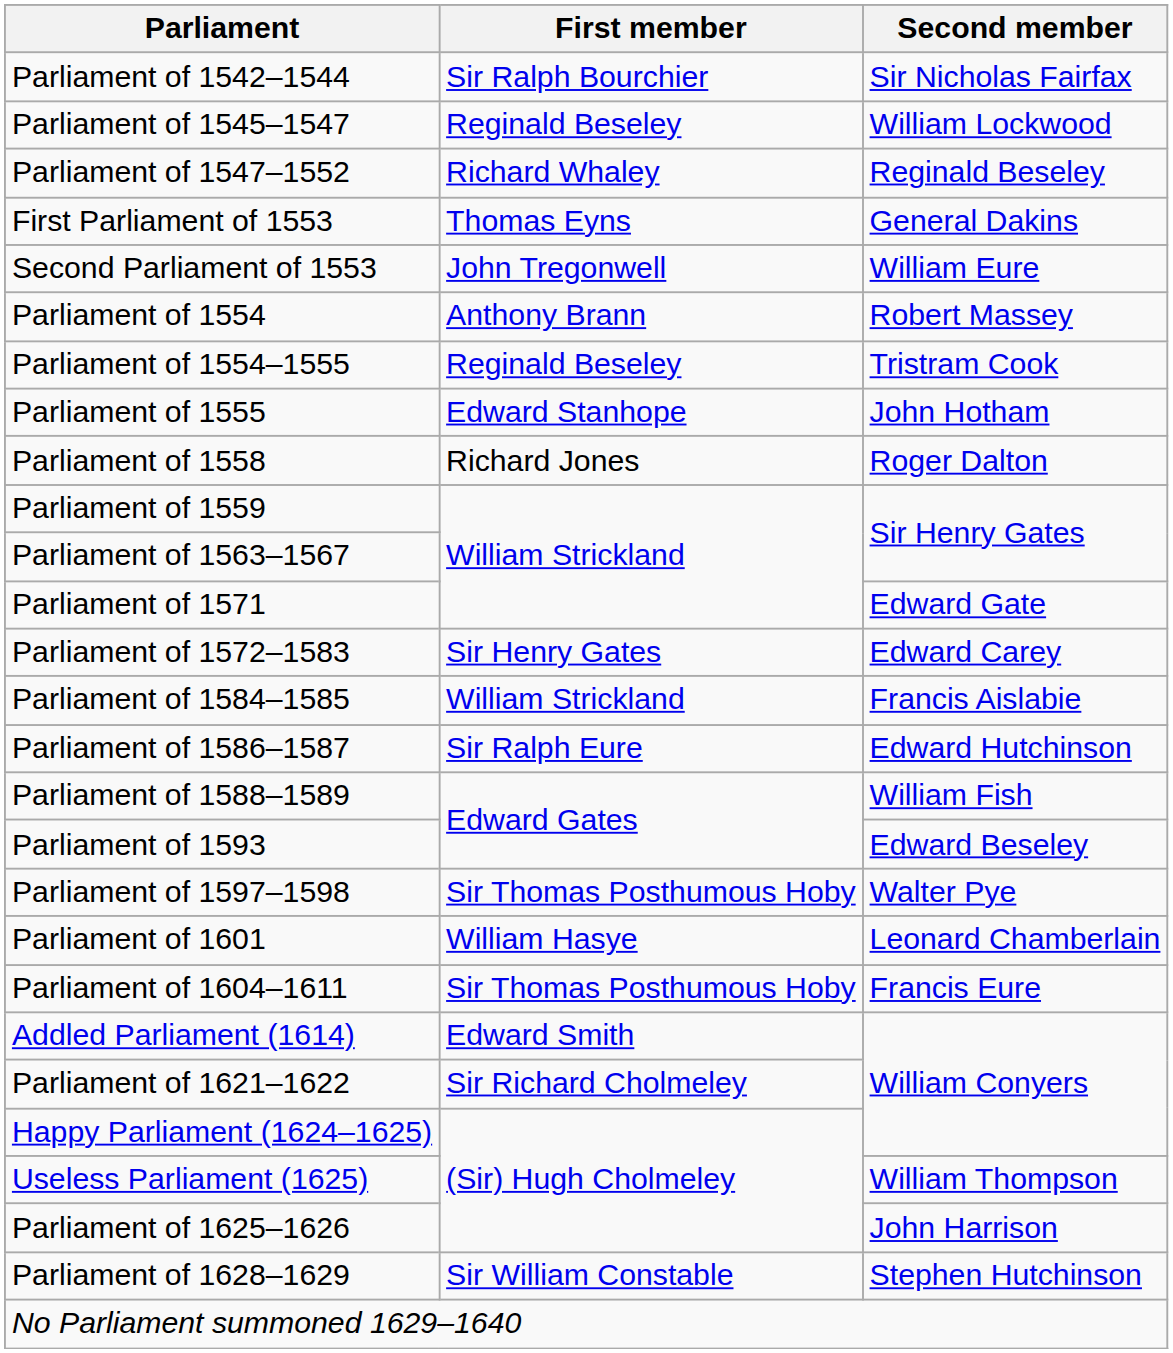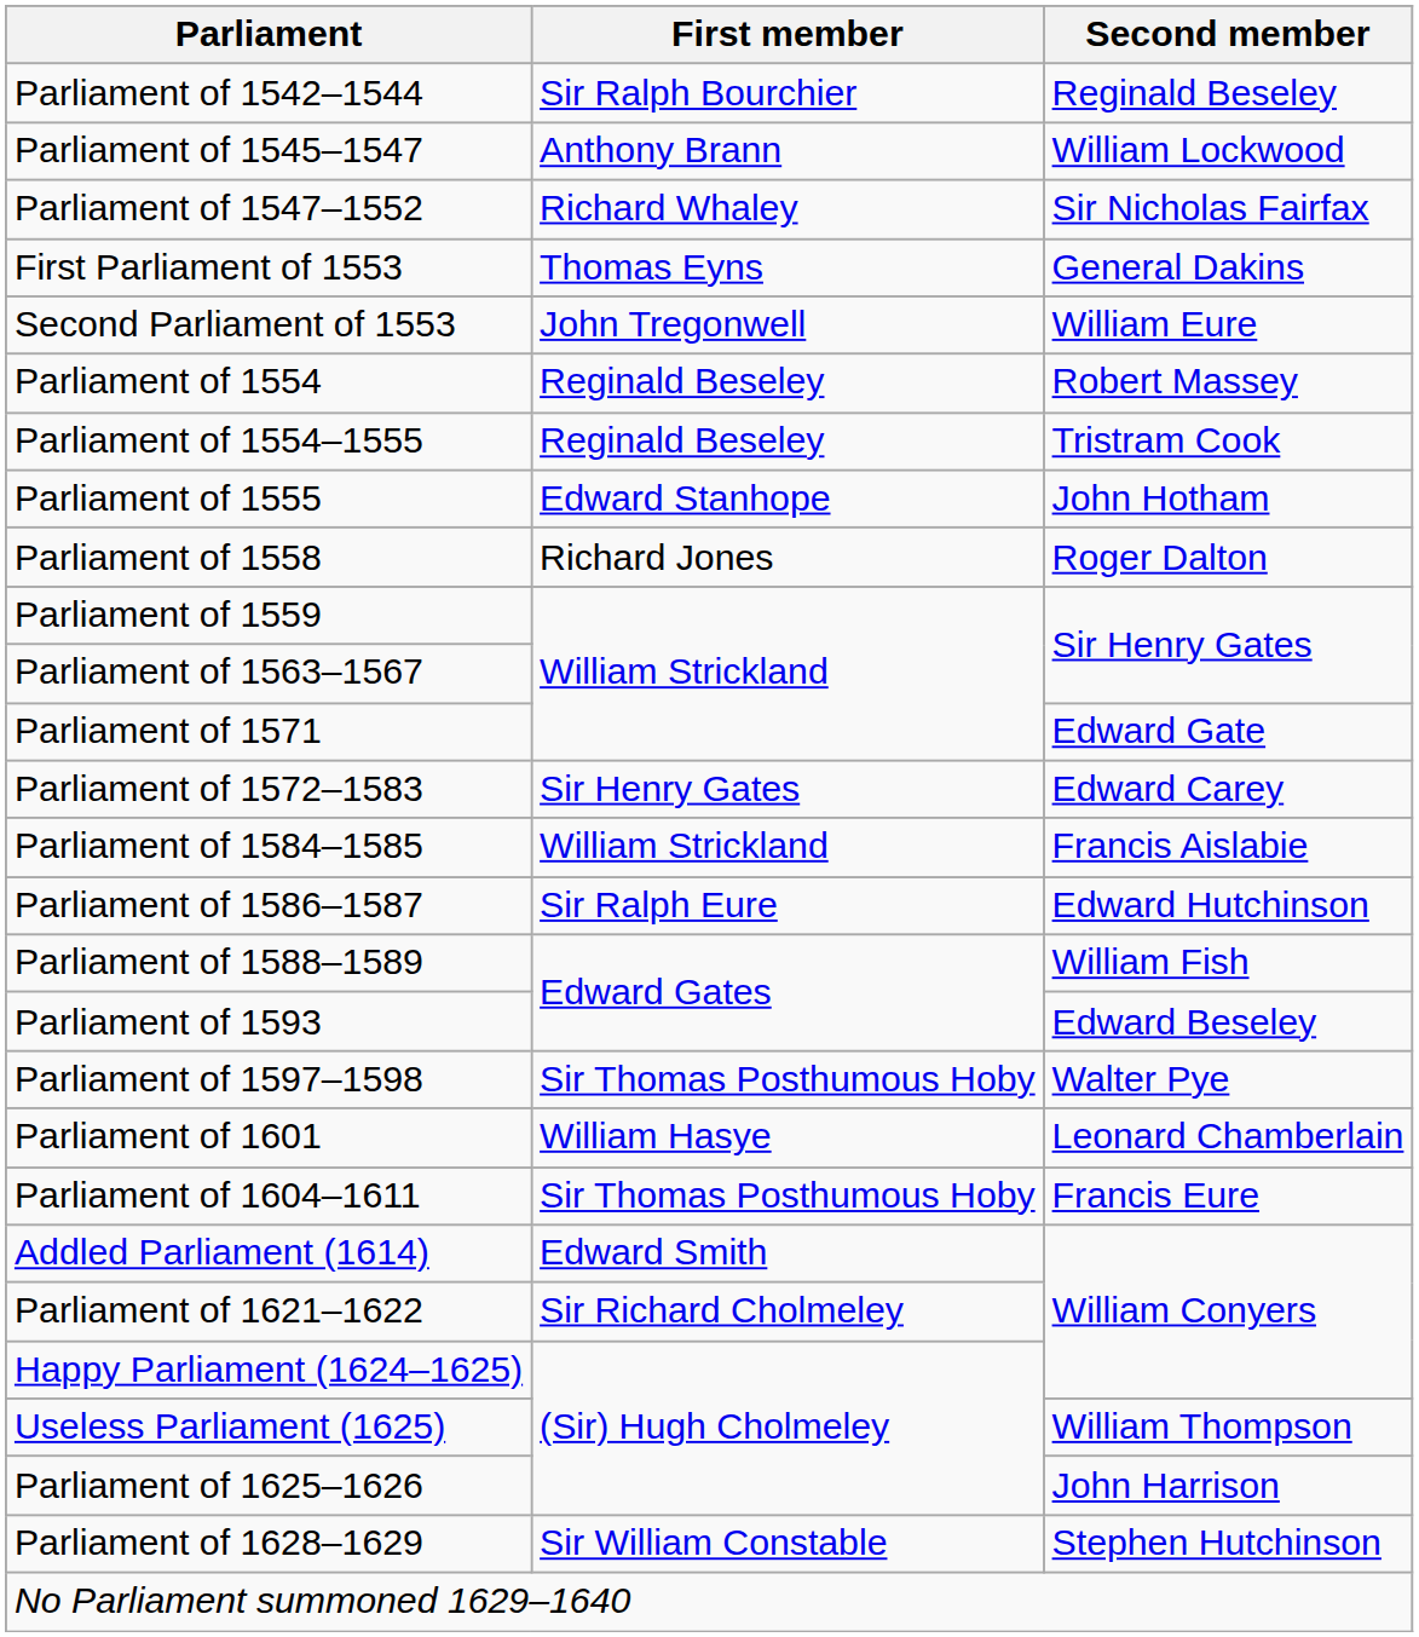 <table class="wikitable">
 <tr>
 <th>Parliament</th>
 <th>First member</th>
 <th>Second member</th>
 </tr>
 <tr>
 <td>Parliament of 1542–1544</td>
 <td><a href='#'>Sir Ralph Bourchier</a></td>
-<td><a href='#'>Sir Nicholas Fairfax</a></td>
+<td><a href='#'>Reginald Beseley</a></td>
 </tr>
 <tr>
 <td>Parliament of 1545–1547</td>
-<td><a href='#'>Reginald Beseley</a></td>
+<td><a href='#'>Anthony Brann</a></td>
 <td><a href='#'>William Lockwood</a></td>
 </tr>
 <tr>
 <td>Parliament of 1547–1552</td>
 <td><a href='#'>Richard Whaley</a></td>
-<td><a href='#'>Reginald Beseley</a></td>
+<td><a href='#'>Sir Nicholas Fairfax</a></td>
 </tr>
 <tr>
 <td>First Parliament of 1553</td>
 <td><a href='#'>Thomas Eyns</a></td>
 <td><a href='#'>General Dakins</a></td>
 </tr>
 <tr>
 <td>Second Parliament of 1553</td>
 <td><a href='#'>John Tregonwell</a></td>
 <td><a href='#'>William Eure</a></td>
 </tr>
 <tr>
 <td>Parliament of 1554</td>
-<td><a href='#'>Anthony Brann</a></td>
+<td><a href='#'>Reginald Beseley</a></td>
 <td><a href='#'>Robert Massey</a></td>
 </tr>
 <tr>
 <td>Parliament of 1554–1555</td>
 <td><a href='#'>Reginald Beseley</a></td>
 <td><a href='#'>Tristram Cook</a></td>
 </tr>
 <tr>
 <td>Parliament of 1555</td>
 <td><a href='#'>Edward Stanhope</a></td>
 <td><a href='#'>John Hotham</a></td>
 </tr>
 <tr>
 <td>Parliament of 1558</td>
 <td>Richard Jones</td>
 <td><a href='#'>Roger Dalton</a></td>
 </tr>
 <tr>
 <td>Parliament of 1559</td>
 <td rowspan="3"><a href='#'>William Strickland</a></td>
 <td rowspan="2"><a href='#'>Sir Henry Gates</a></td>
 </tr>
 <tr>
 <td>Parliament of 1563–1567</td>
 </tr>
 <tr>
 <td>Parliament of 1571</td>
 <td><a href='#'>Edward Gate</a></td>
 </tr>
 <tr>
 <td>Parliament of 1572–1583</td>
 <td><a href='#'>Sir Henry Gates</a></td>
 <td><a href='#'>Edward Carey</a></td>
 </tr>
 <tr>
 <td>Parliament of 1584–1585</td>
 <td><a href='#'>William Strickland</a></td>
 <td><a href='#'>Francis Aislabie</a></td>
 </tr>
 <tr>
 <td>Parliament of 1586–1587</td>
 <td><a href='#'>Sir Ralph Eure</a></td>
 <td><a href='#'>Edward Hutchinson</a></td>
 </tr>
 <tr>
 <td>Parliament of 1588–1589</td>
 <td rowspan="2"><a href='#'>Edward Gates</a></td>
 <td><a href='#'>William Fish</a></td>
 </tr>
 <tr>
 <td>Parliament of 1593</td>
 <td><a href='#'>Edward Beseley</a></td>
 </tr>
 <tr>
 <td>Parliament of 1597–1598</td>
 <td><a href='#'>Sir Thomas Posthumous Hoby</a></td>
 <td><a href='#'>Walter Pye</a></td>
 </tr>
 <tr>
 <td>Parliament of 1601</td>
 <td><a href='#'>William Hasye</a></td>
 <td><a href='#'>Leonard Chamberlain</a></td>
 </tr>
 <tr>
 <td>Parliament of 1604–1611</td>
 <td><a href='#'>Sir Thomas Posthumous Hoby</a></td>
 <td><a href='#'>Francis Eure</a></td>
 </tr>
 <tr>
 <td><a href='#'>Addled Parliament (1614)</a></td>
 <td><a href='#'>Edward Smith</a></td>
 <td rowspan="3"><a href='#'>William Conyers</a></td>
 </tr>
 <tr>
 <td>Parliament of 1621–1622</td>
 <td><a href='#'>Sir Richard Cholmeley</a></td>
 </tr>
 <tr>
 <td><a href='#'>Happy Parliament (1624–1625)</a></td>
 <td rowspan="3"><a href='#'>(Sir) Hugh Cholmeley</a></td>
 </tr>
 <tr>
 <td><a href='#'>Useless Parliament (1625)</a></td>
 <td><a href='#'>William Thompson</a></td>
 </tr>
 <tr>
 <td>Parliament of 1625–1626</td>
 <td><a href='#'>John Harrison</a></td>
 </tr>
 <tr>
 <td>Parliament of 1628–1629</td>
 <td><a href='#'>Sir William Constable</a></td>
 <td><a href='#'>Stephen Hutchinson</a></td>
 </tr>
 <tr>
 <td colspan="4"><em>No Parliament summoned 1629–1640</em></td>
 </tr>
 <tr>
 </tr>
 </table>
